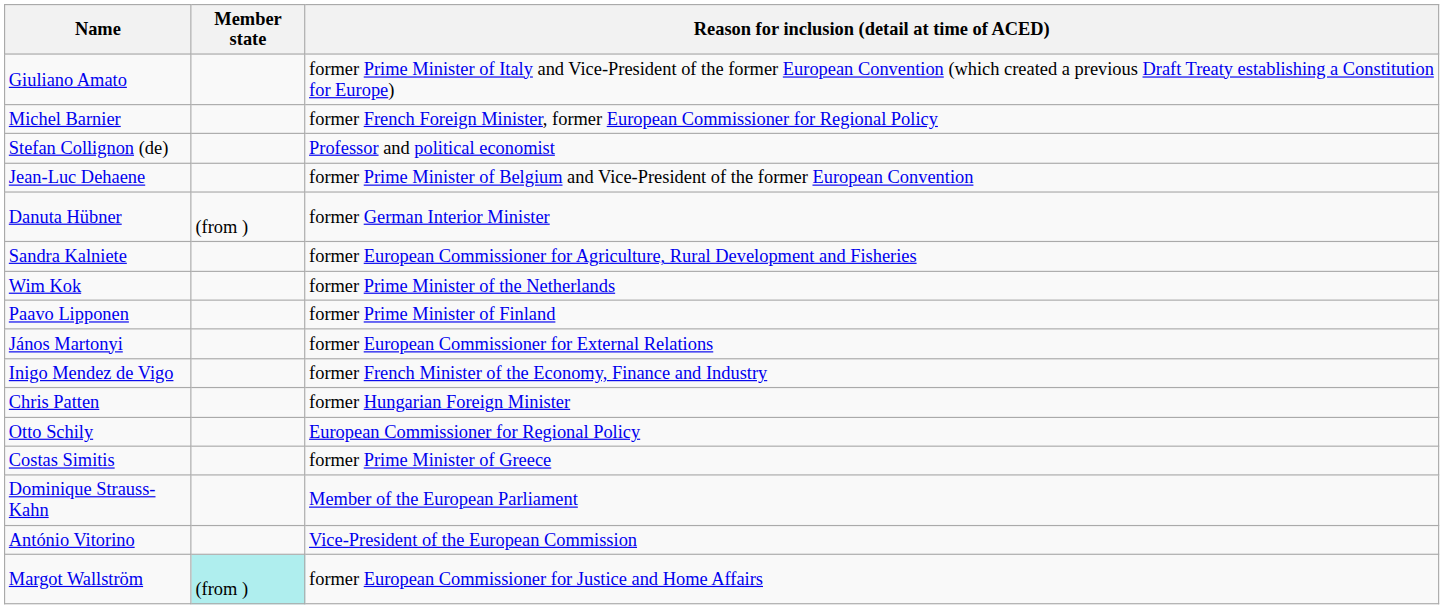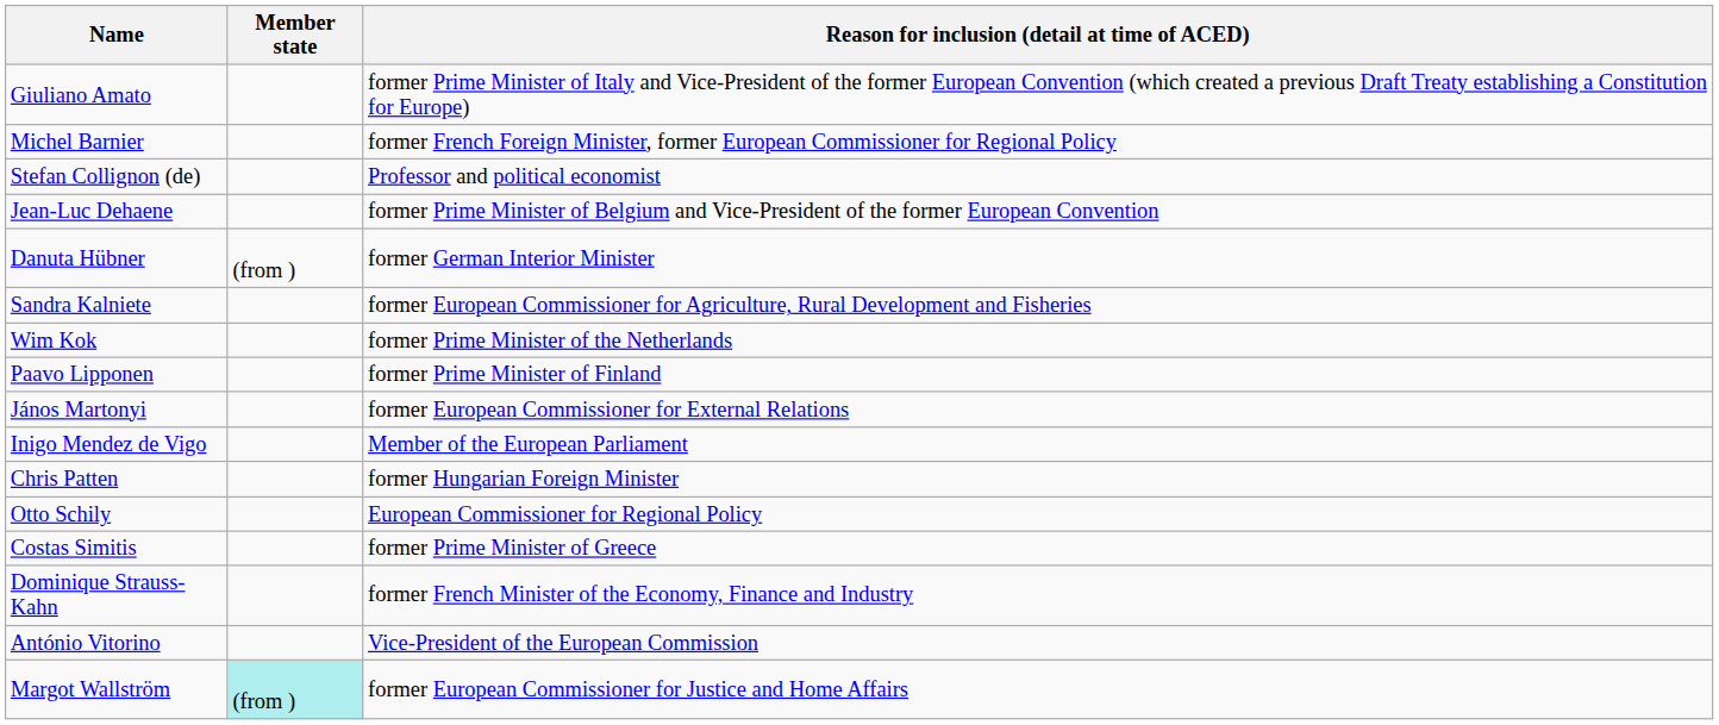 <table class="wikitable sortable">
 <tr>
 <th>Name</th>
 <th>Member state</th>
 <th>Reason for inclusion (detail at time of ACED)</th>
 </tr>
 <tr>
 <td><a href='#'>Giuliano Amato</a></td>
 <td></td>
 <td>former <a href='#'>Prime Minister of Italy</a> and Vice-President of the former <a href='#'>European Convention</a> (which created a previous <a href='#'>Draft Treaty establishing a Constitution for Europe</a>)</td>
 </tr>
 <tr>
 <td><a href='#'>Michel Barnier</a></td>
 <td></td>
 <td>former <a href='#'>French Foreign Minister</a>, former <a href='#'>European Commissioner for Regional Policy</a></td>
 </tr>
 <tr>
 <td><a href='#'>Stefan Collignon</a> (de)</td>
 <td></td>
 <td><a href='#'>Professor</a> and <a href='#'>political economist</a></td>
 </tr>
 <tr>
 <td><a href='#'>Jean-Luc Dehaene</a></td>
 <td></td>
 <td>former <a href='#'>Prime Minister of Belgium</a> and Vice-President of the former <a href='#'>European Convention</a></td>
 </tr>
 <tr>
 <td><a href='#'>Danuta Hübner</a></td>
 <td><br>(from )</td>
 <td>former <a href='#'>German Interior Minister</a></td>
 </tr>
 <tr>
 <td><a href='#'>Sandra Kalniete</a></td>
 <td></td>
 <td>former <a href='#'>European Commissioner for Agriculture, Rural Development and Fisheries</a></td>
 </tr>
 <tr>
 <td><a href='#'>Wim Kok</a></td>
 <td></td>
 <td>former <a href='#'>Prime Minister of the Netherlands</a></td>
 </tr>
 <tr>
 <td><a href='#'>Paavo Lipponen</a></td>
 <td></td>
 <td>former <a href='#'>Prime Minister of Finland</a></td>
 </tr>
 <tr>
 <td><a href='#'>János Martonyi</a></td>
 <td></td>
 <td>former <a href='#'>European Commissioner for External Relations</a></td>
 </tr>
 <tr>
 <td><a href='#'>Inigo Mendez de Vigo</a></td>
 <td></td>
-<td>former <a href='#'>French Minister of the Economy, Finance and Industry</a></td>
+<td><a href='#'>Member of the European Parliament</a></td>
 </tr>
 <tr>
 <td><a href='#'>Chris Patten</a></td>
 <td></td>
 <td>former <a href='#'>Hungarian Foreign Minister</a></td>
 </tr>
 <tr>
 <td><a href='#'>Otto Schily</a></td>
 <td></td>
 <td><a href='#'>European Commissioner for Regional Policy</a></td>
 </tr>
 <tr>
 <td><a href='#'>Costas Simitis</a></td>
 <td></td>
 <td>former <a href='#'>Prime Minister of Greece</a></td>
 </tr>
 <tr>
 <td><a href='#'>Dominique Strauss-Kahn</a></td>
 <td></td>
-<td><a href='#'>Member of the European Parliament</a></td>
+<td>former <a href='#'>French Minister of the Economy, Finance and Industry</a></td>
 </tr>
 <tr>
 <td><a href='#'>António Vitorino</a></td>
 <td></td>
 <td><a href='#'>Vice-President of the European Commission</a></td>
 </tr>
 <tr>
 <td><a href='#'>Margot Wallström</a></td>
 <td style="background: paleturquoise;"><br>(from )</td>
 <td>former <a href='#'>European Commissioner for Justice and Home Affairs</a></td>
 </tr>
 </table>
